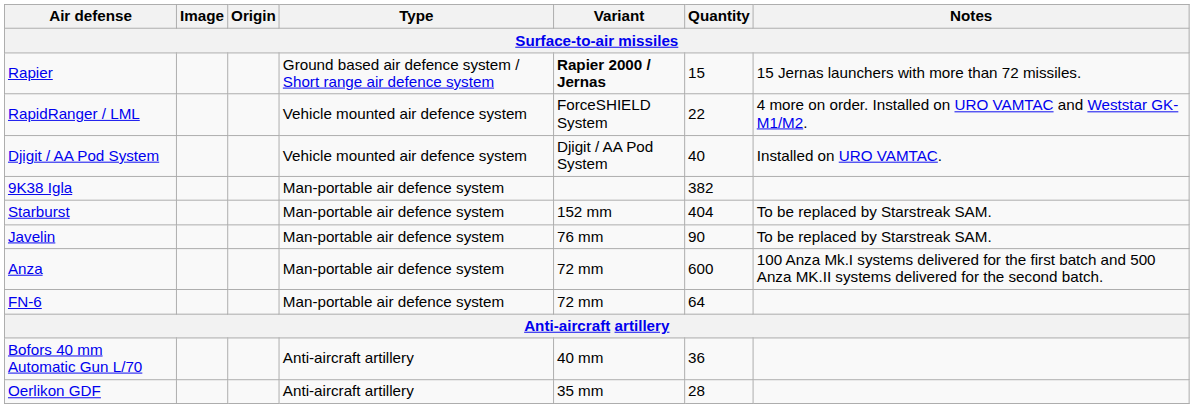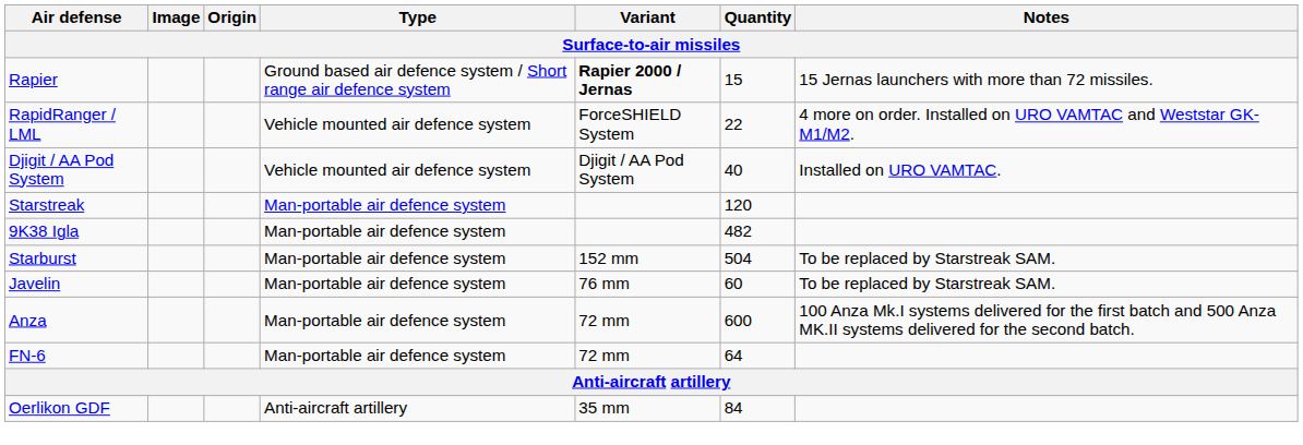 <table class="wikitable">
 <tr>
 <th>Air defense</th>
 <th>Image</th>
 <th>Origin</th>
 <th>Type</th>
 <th>Variant</th>
 <th>Quantity</th>
 <th>Notes</th>
 </tr>
 <tr>
 <th colspan="7"><a href='#'>Surface-to-air missiles</a></th>
 </tr>
 <tr>
 <td><a href='#'>Rapier</a></td>
 <td></td>
 <td></td>
 <td>Ground based air defence system / <a href='#'>Short range air defence system</a></td>
 <td><strong>Rapier 2000 / Jernas</strong></td>
 <td>15</td>
 <td>15 Jernas launchers with more than 72 missiles.</td>
 </tr>
 <tr>
 <td><a href='#'>RapidRanger / LML</a></td>
 <td></td>
 <td></td>
 <td>Vehicle mounted air defence system</td>
 <td>ForceSHIELD System</td>
 <td>22</td>
 <td>4 more on order. Installed on <a href='#'>URO VAMTAC</a> and <a href='#'>Weststar GK-M1/M2</a>.</td>
 </tr>
 <tr>
 <td><a href='#'>Djigit / AA Pod System</a></td>
 <td></td>
 <td></td>
 <td>Vehicle mounted air defence system</td>
 <td>Djigit / AA Pod System</td>
 <td>40</td>
 <td>Installed on <a href='#'>URO VAMTAC</a>.</td>
 </tr>
 <tr>
+<td><a href='#'>Starstreak</a></td>
+<td></td>
+<td></td>
+<td><a href='#'>Man-portable air defence system</a></td>
+<td></td>
+<td>120</td>
+<td></td>
+</tr>
+<tr>
 <td><a href='#'>9K38 Igla</a></td>
 <td></td>
 <td></td>
 <td>Man-portable air defence system</td>
 <td></td>
-<td>382</td>
+<td>482</td>
 <td></td>
 </tr>
 <tr>
 <td><a href='#'>Starburst</a></td>
 <td></td>
 <td></td>
 <td>Man-portable air defence system</td>
 <td>152 mm</td>
-<td>404</td>
+<td>504</td>
 <td>To be replaced by Starstreak SAM.</td>
 </tr>
 <tr>
 <td><a href='#'>Javelin</a></td>
 <td></td>
 <td></td>
 <td>Man-portable air defence system</td>
 <td>76 mm</td>
-<td>90</td>
+<td>60</td>
 <td>To be replaced by Starstreak SAM.</td>
 </tr>
 <tr>
 <td><a href='#'>Anza</a></td>
 <td></td>
 <td></td>
 <td>Man-portable air defence system</td>
 <td>72 mm</td>
 <td>600</td>
 <td>100 Anza Mk.I systems delivered for the first batch and 500 Anza MK.II systems delivered for the second batch.</td>
 </tr>
 <tr>
 <td><a href='#'>FN-6</a></td>
 <td></td>
 <td></td>
 <td>Man-portable air defence system</td>
 <td>72 mm</td>
 <td>64</td>
 <td></td>
 </tr>
 <tr>
 <th colspan="7"><a href='#'>Anti-aircraft</a> <a href='#'>artillery</a></th>
 </tr>
 <tr>
-<td><a href='#'>Bofors 40 mm Automatic Gun L/70</a></td>
-<td></td>
-<td></td>
-<td>Anti-aircraft artillery</td>
-<td>40 mm</td>
-<td>36</td>
-<td></td>
-</tr>
-<tr>
 <td><a href='#'>Oerlikon GDF</a></td>
 <td></td>
 <td></td>
 <td>Anti-aircraft artillery</td>
 <td>35 mm</td>
-<td>28</td>
+<td>84</td>
 <td></td>
 </tr>
 </table>
